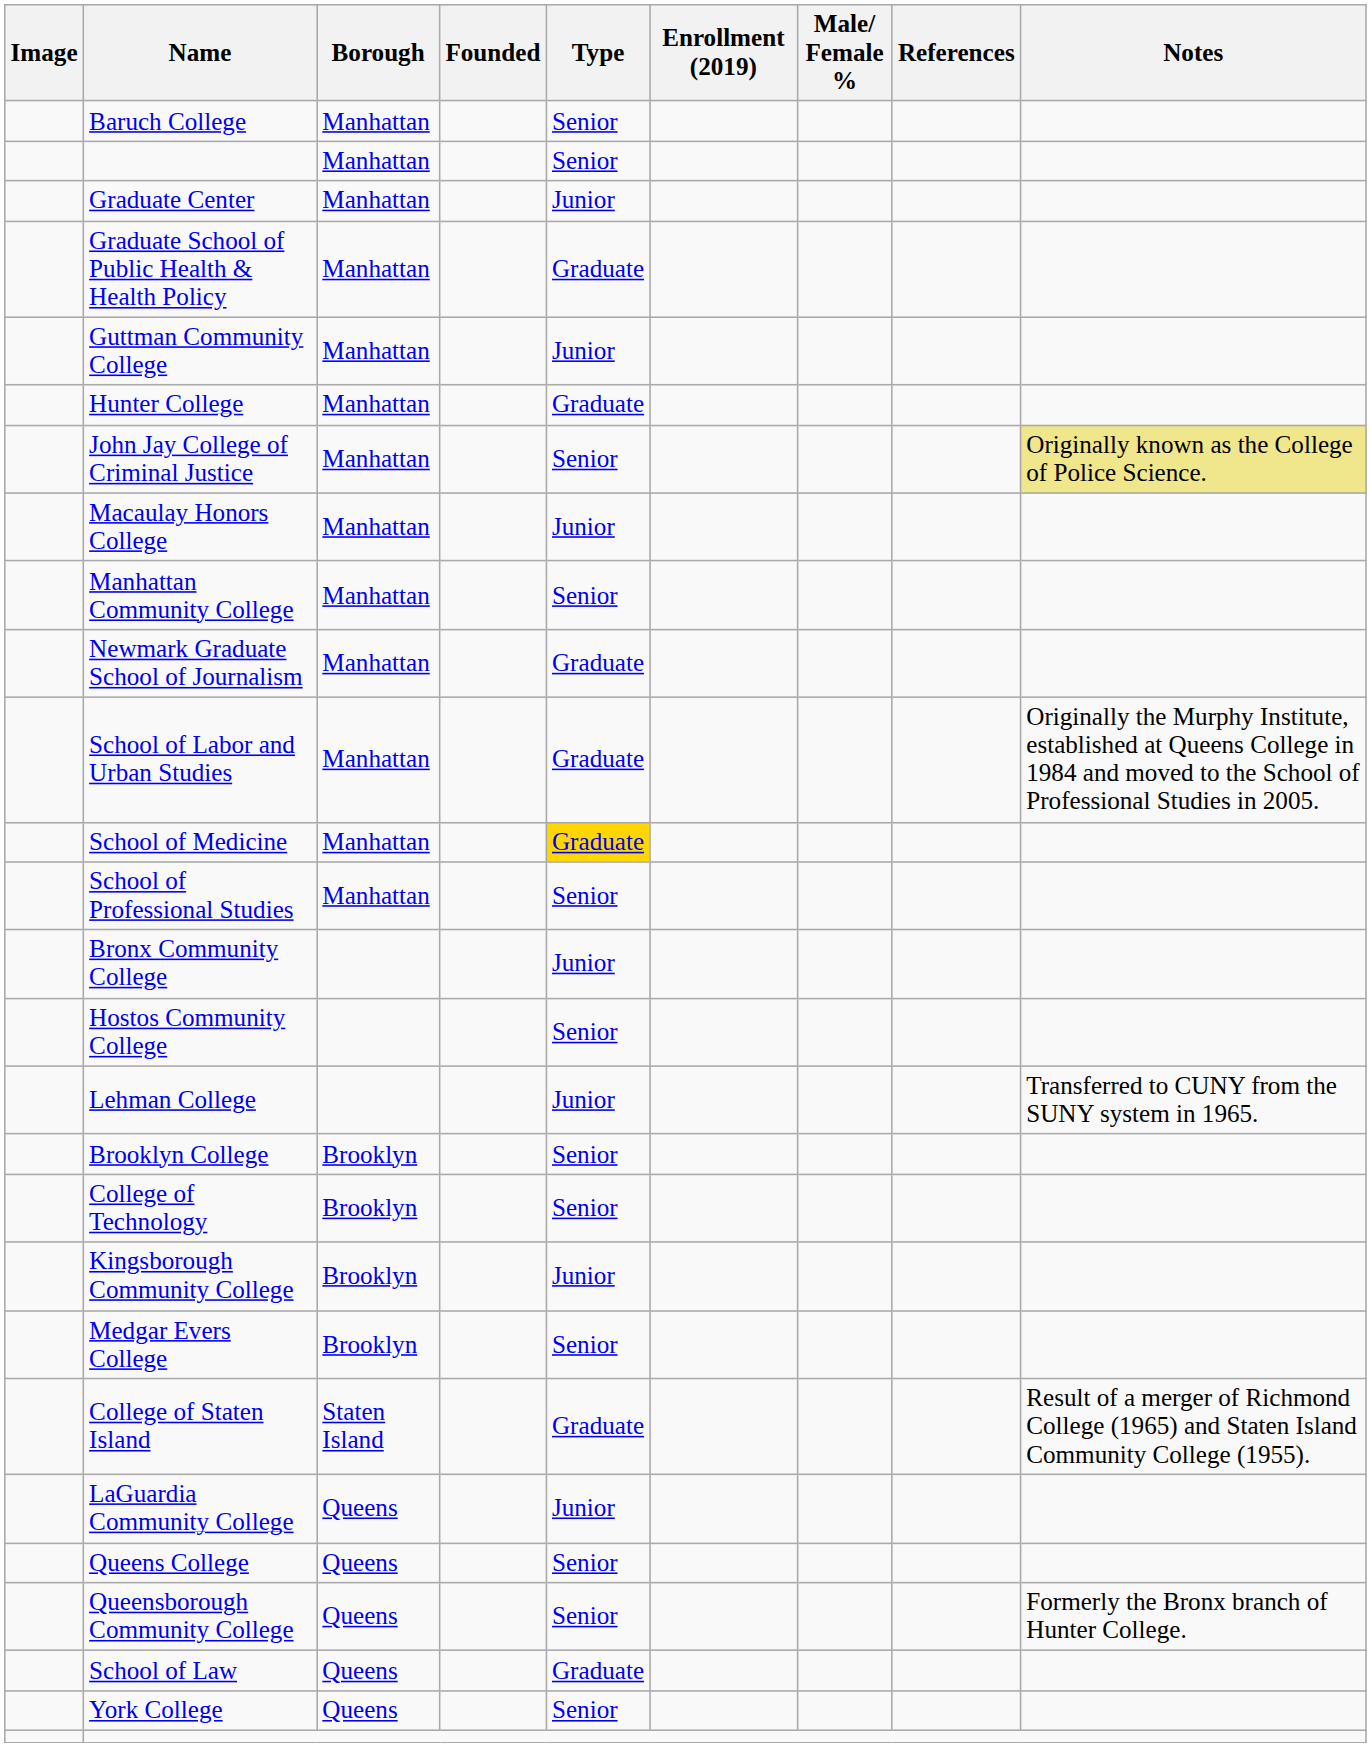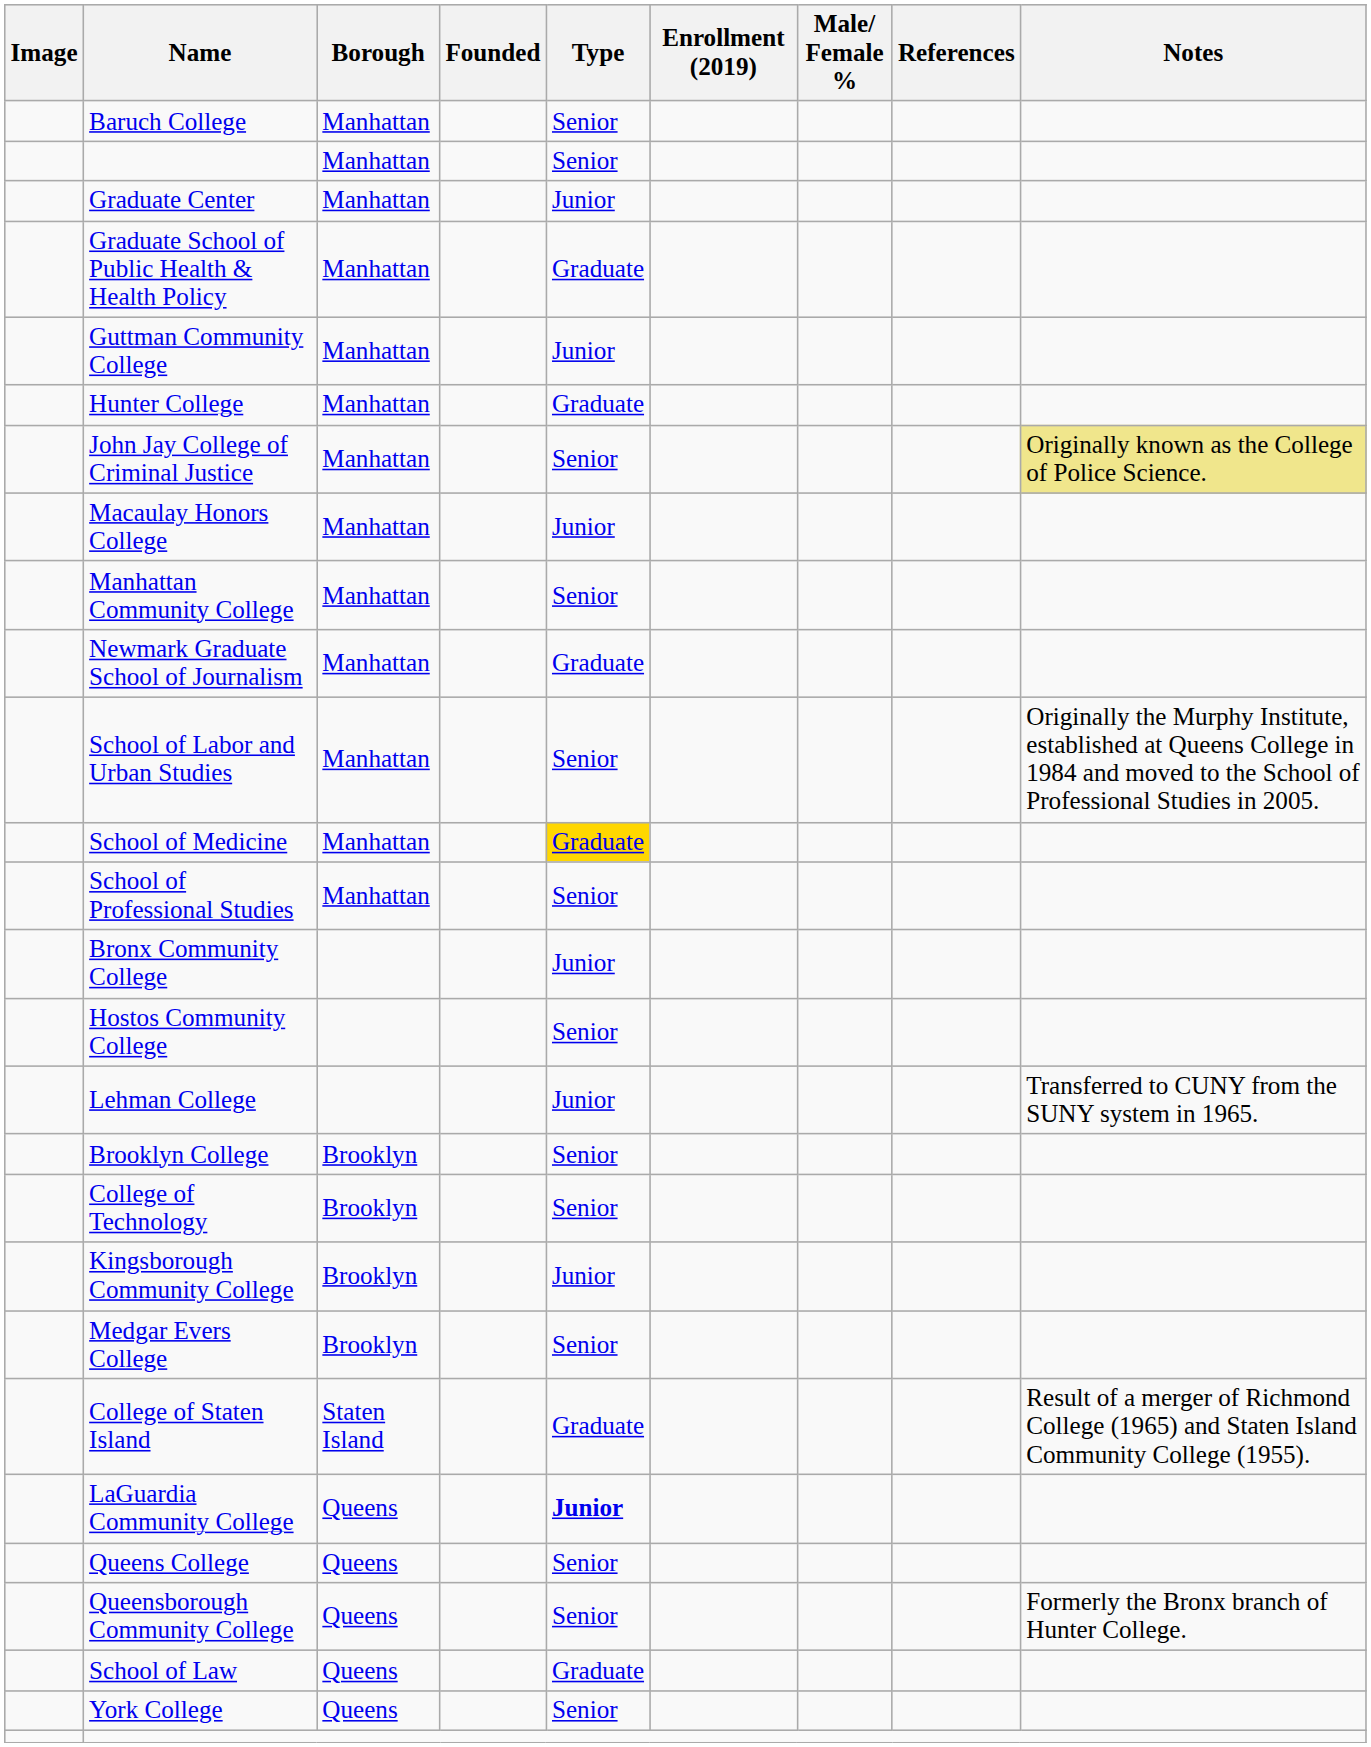 <table class="wikitable sortable" style="text-align:left;">
 <tr>
 <th>Image</th>
 <th>Name</th>
 <th>Borough</th>
 <th>Founded</th>
 <th>Type</th>
 <th>Enrollment (2019)</th>
 <th>Male/<br>Female %</th>
 <th class="unsortable">References</th>
 <th class="unsortable">Notes</th>
 </tr>
 <tr>
 <td></td>
 <td><a href='#'>Baruch College</a></td>
 <td><a href='#'>Manhattan</a></td>
 <td></td>
 <td><a href='#'>Senior</a></td>
 <td></td>
 <td></td>
 <td></td>
 <td></td>
 </tr>
 <tr>
 <td></td>
 <td></td>
 <td><a href='#'>Manhattan</a></td>
 <td></td>
 <td><a href='#'>Senior</a></td>
 <td></td>
 <td></td>
 <td></td>
 <td></td>
 </tr>
 <tr>
 <td></td>
 <td><a href='#'>Graduate Center</a></td>
 <td><a href='#'>Manhattan</a></td>
 <td></td>
 <td><a href='#'>Junior</a></td>
 <td></td>
 <td></td>
 <td></td>
 <td></td>
 </tr>
 <tr>
 <td></td>
 <td><a href='#'>Graduate School of Public Health & Health Policy</a></td>
 <td><a href='#'>Manhattan</a></td>
 <td></td>
 <td><a href='#'>Graduate</a></td>
 <td></td>
 <td></td>
 <td></td>
 <td></td>
 </tr>
 <tr>
 <td></td>
 <td><a href='#'>Guttman Community College</a></td>
 <td><a href='#'>Manhattan</a></td>
 <td></td>
 <td><a href='#'>Junior</a></td>
 <td></td>
 <td></td>
 <td></td>
 <td></td>
 </tr>
 <tr>
 <td></td>
 <td><a href='#'>Hunter College</a></td>
 <td><a href='#'>Manhattan</a></td>
 <td></td>
 <td><a href='#'>Graduate</a></td>
 <td></td>
 <td></td>
 <td></td>
 <td></td>
 </tr>
 <tr>
 <td></td>
 <td><a href='#'>John Jay College of Criminal Justice</a></td>
 <td><a href='#'>Manhattan</a></td>
 <td></td>
 <td><a href='#'>Senior</a></td>
 <td></td>
 <td></td>
 <td></td>
 <td style="background: khaki;">Originally known as the College of Police Science.</td>
 </tr>
 <tr>
 <td></td>
 <td><a href='#'>Macaulay Honors College</a></td>
 <td><a href='#'>Manhattan</a></td>
 <td></td>
 <td><a href='#'>Junior</a></td>
 <td></td>
 <td></td>
 <td></td>
 <td></td>
 </tr>
 <tr>
 <td></td>
 <td><a href='#'>Manhattan Community College</a></td>
 <td><a href='#'>Manhattan</a></td>
 <td></td>
 <td><a href='#'>Senior</a></td>
 <td></td>
 <td></td>
 <td></td>
 <td></td>
 </tr>
 <tr>
 <td></td>
 <td><a href='#'>Newmark Graduate School of Journalism</a></td>
 <td><a href='#'>Manhattan</a></td>
 <td></td>
 <td><a href='#'>Graduate</a></td>
 <td></td>
 <td></td>
 <td></td>
 <td></td>
 </tr>
 <tr>
 <td></td>
 <td><a href='#'>School of Labor and Urban Studies</a></td>
 <td><a href='#'>Manhattan</a></td>
 <td></td>
-<td><a href='#'>Graduate</a></td>
+<td><a href='#'>Senior</a></td>
 <td></td>
 <td></td>
 <td></td>
 <td>Originally the Murphy Institute, established at Queens College in 1984 and moved to the School of Professional Studies in 2005.</td>
 </tr>
 <tr>
 <td></td>
 <td><a href='#'>School of Medicine</a></td>
 <td><a href='#'>Manhattan</a></td>
 <td></td>
 <td style="background: gold;"><a href='#'>Graduate</a></td>
 <td></td>
 <td></td>
 <td></td>
 <td></td>
 </tr>
 <tr>
 <td></td>
 <td><a href='#'>School of Professional Studies</a></td>
 <td><a href='#'>Manhattan</a></td>
 <td></td>
 <td><a href='#'>Senior</a></td>
 <td></td>
 <td></td>
 <td></td>
 <td></td>
 </tr>
 <tr>
 <td></td>
 <td><a href='#'>Bronx Community College</a></td>
 <td></td>
 <td></td>
 <td><a href='#'>Junior</a></td>
 <td></td>
 <td></td>
 <td></td>
 <td></td>
 </tr>
 <tr>
 <td></td>
 <td><a href='#'>Hostos Community College</a></td>
 <td></td>
 <td></td>
 <td><a href='#'>Senior</a></td>
 <td></td>
 <td></td>
 <td></td>
 <td></td>
 </tr>
 <tr>
 <td></td>
 <td><a href='#'>Lehman College</a></td>
 <td></td>
 <td></td>
 <td><a href='#'>Junior</a></td>
 <td></td>
 <td></td>
 <td></td>
 <td>Transferred to CUNY from the SUNY system in 1965.</td>
 </tr>
 <tr>
 <td></td>
 <td><a href='#'>Brooklyn College</a></td>
 <td><a href='#'>Brooklyn</a></td>
 <td></td>
 <td><a href='#'>Senior</a></td>
 <td></td>
 <td></td>
 <td></td>
 <td></td>
 </tr>
 <tr>
 <td></td>
 <td><a href='#'>College of Technology</a></td>
 <td><a href='#'>Brooklyn</a></td>
 <td></td>
 <td><a href='#'>Senior</a></td>
 <td></td>
 <td></td>
 <td></td>
 <td></td>
 </tr>
 <tr>
 <td></td>
 <td><a href='#'>Kingsborough Community College</a></td>
 <td><a href='#'>Brooklyn</a></td>
 <td></td>
 <td><a href='#'>Junior</a></td>
 <td></td>
 <td></td>
 <td></td>
 <td></td>
 </tr>
 <tr>
 <td></td>
 <td><a href='#'>Medgar Evers College</a></td>
 <td><a href='#'>Brooklyn</a></td>
 <td></td>
 <td><a href='#'>Senior</a></td>
 <td></td>
 <td></td>
 <td></td>
 <td></td>
 </tr>
 <tr>
 <td></td>
 <td><a href='#'>College of Staten Island</a></td>
 <td><a href='#'>Staten Island</a></td>
 <td></td>
 <td><a href='#'>Graduate</a></td>
 <td></td>
 <td></td>
 <td></td>
 <td>Result of a merger of Richmond College (1965) and Staten Island Community College (1955).</td>
 </tr>
 <tr>
 <td></td>
 <td><a href='#'>LaGuardia Community College</a></td>
 <td><a href='#'>Queens</a></td>
 <td></td>
-<td><a href='#'>Junior</a></td>
+<td><strong><a href='#'>Junior</a></strong></td>
 <td></td>
 <td></td>
 <td></td>
 <td></td>
 </tr>
 <tr>
 <td></td>
 <td><a href='#'>Queens College</a></td>
 <td><a href='#'>Queens</a></td>
 <td></td>
 <td><a href='#'>Senior</a></td>
 <td></td>
 <td></td>
 <td></td>
 <td></td>
 </tr>
 <tr>
 <td></td>
 <td><a href='#'>Queensborough Community College</a></td>
 <td><a href='#'>Queens</a></td>
 <td></td>
 <td><a href='#'>Senior</a></td>
 <td></td>
 <td></td>
 <td></td>
 <td>Formerly the Bronx branch of Hunter College.</td>
 </tr>
 <tr>
 <td></td>
 <td><a href='#'>School of Law</a></td>
 <td><a href='#'>Queens</a></td>
 <td></td>
 <td><a href='#'>Graduate</a></td>
 <td></td>
 <td></td>
 <td></td>
 <td></td>
 </tr>
 <tr>
 <td></td>
 <td><a href='#'>York College</a></td>
 <td><a href='#'>Queens</a></td>
 <td></td>
 <td><a href='#'>Senior</a></td>
 <td></td>
 <td></td>
 <td></td>
 <td></td>
 </tr>
 <tr>
 <td></td>
 </tr>
 </table>
